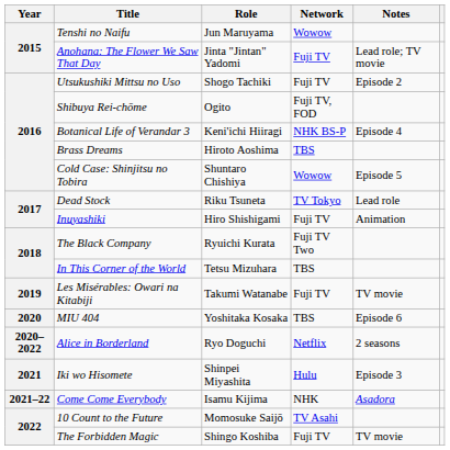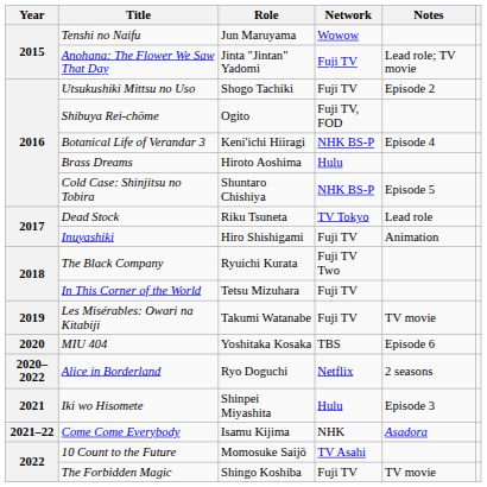 <table class="wikitable plainrowheaders sortable"  style=font-size:100%>
 <tr>
 <th scope="col">Year</th>
 <th scope="col">Title</th>
 <th scope="col">Role</th>
 <th scope="col">Network</th>
 <th scope="col" class="unsortable">Notes</th>
 <th scope="col" class="unsortable"></th>
 </tr>
 <tr>
 <th scope=row rowspan=2>2015</th>
 <td><em>Tenshi no Naifu</em></td>
 <td>Jun Maruyama</td>
 <td><a href='#'>Wowow</a></td>
 <td></td>
 <td></td>
 </tr>
 <tr>
 <td><em><a href='#'>Anohana: The Flower We Saw That Day</a></em></td>
 <td>Jinta "Jintan" Yadomi</td>
 <td><a href='#'>Fuji TV</a></td>
 <td>Lead role; TV movie</td>
 <td></td>
 </tr>
 <tr>
 <th scope=row rowspan=5>2016</th>
 <td><em>Utsukushiki Mittsu no Uso</em></td>
 <td>Shogo Tachiki</td>
 <td>Fuji TV</td>
 <td>Episode 2</td>
 <td></td>
 </tr>
 <tr>
 <td><em>Shibuya Rei-chōme</em></td>
 <td>Ogito</td>
 <td>Fuji TV, FOD</td>
 <td></td>
 <td></td>
 </tr>
 <tr>
 <td><em>Botanical Life of Verandar 3</em></td>
 <td>Keni'ichi Hiiragi</td>
 <td><a href='#'>NHK BS-P</a></td>
 <td>Episode 4</td>
 <td></td>
 </tr>
 <tr>
 <td><em>Brass Dreams</em></td>
 <td>Hiroto Aoshima</td>
-<td><a href='#'>TBS</a></td>
+<td><a href='#'>Hulu</a></td>
 <td></td>
 <td></td>
 </tr>
 <tr>
 <td><em>Cold Case: Shinjitsu no Tobira</em></td>
 <td>Shuntaro Chishiya</td>
-<td><a href='#'>Wowow</a></td>
+<td><a href='#'>NHK BS-P</a></td>
 <td>Episode 5</td>
 <td></td>
 </tr>
 <tr>
 <th scope=row rowspan=2>2017</th>
 <td><em>Dead Stock</em></td>
 <td>Riku Tsuneta</td>
 <td><a href='#'>TV Tokyo</a></td>
 <td>Lead role</td>
 <td></td>
 </tr>
 <tr>
 <td><em><a href='#'>Inuyashiki</a></em></td>
 <td>Hiro Shishigami</td>
 <td>Fuji TV</td>
 <td>Animation</td>
 <td></td>
 </tr>
 <tr>
 <th scope=row rowspan=2>2018</th>
 <td><em>The Black Company</em></td>
 <td>Ryuichi Kurata</td>
 <td>Fuji TV Two</td>
 <td></td>
 <td></td>
 </tr>
 <tr>
 <td><em><a href='#'>In This Corner of the World</a></em></td>
 <td>Tetsu Mizuhara</td>
-<td>TBS</td>
+<td>Fuji TV</td>
 <td></td>
 <td></td>
 </tr>
 <tr>
 <th scope=row>2019</th>
 <td><em>Les Misérables: Owari na Kitabiji</em></td>
 <td>Takumi Watanabe</td>
 <td>Fuji TV</td>
 <td>TV movie</td>
 <td></td>
 </tr>
 <tr>
 <th scope=row>2020</th>
 <td><em>MIU 404</em></td>
 <td>Yoshitaka Kosaka</td>
 <td>TBS</td>
 <td>Episode 6</td>
 <td></td>
 </tr>
 <tr>
 <th scope=row>2020–2022</th>
 <td><em><a href='#'>Alice in Borderland</a></em></td>
 <td>Ryo Doguchi</td>
 <td><a href='#'>Netflix</a></td>
 <td>2 seasons</td>
 <td></td>
 </tr>
 <tr>
 <th scope=row>2021</th>
 <td><em>Iki wo Hisomete</em></td>
 <td>Shinpei Miyashita</td>
 <td><a href='#'>Hulu</a></td>
 <td>Episode 3</td>
 <td></td>
 </tr>
 <tr>
 <th scope=row>2021–22</th>
 <td><em><a href='#'>Come Come Everybody</a></em></td>
 <td>Isamu Kijima</td>
 <td>NHK</td>
 <td><em><a href='#'>Asadora</a></em></td>
 <td></td>
 </tr>
 <tr>
 <th scope=row rowspan=2>2022</th>
 <td><em>10 Count to the Future</em></td>
 <td>Momosuke Saijō</td>
 <td><a href='#'>TV Asahi</a></td>
 <td></td>
 <td></td>
 </tr>
 <tr>
 <td><em>The Forbidden Magic</em></td>
 <td>Shingo Koshiba</td>
 <td>Fuji TV</td>
 <td>TV movie</td>
 <td></td>
 </tr>
 </table>
